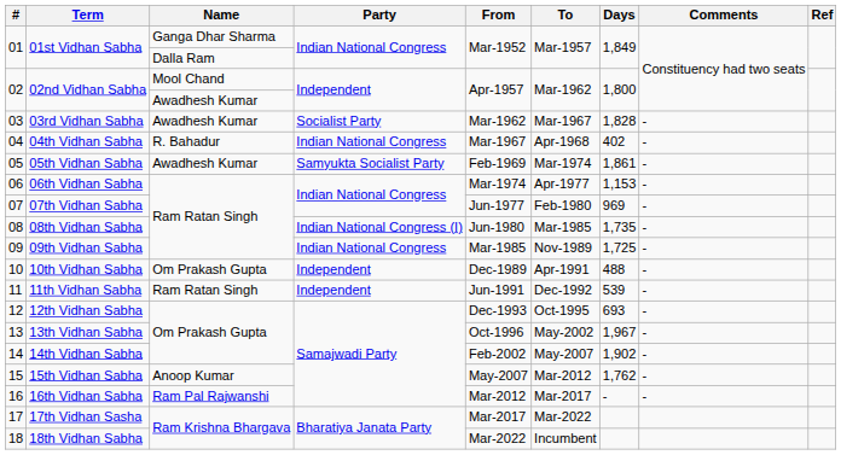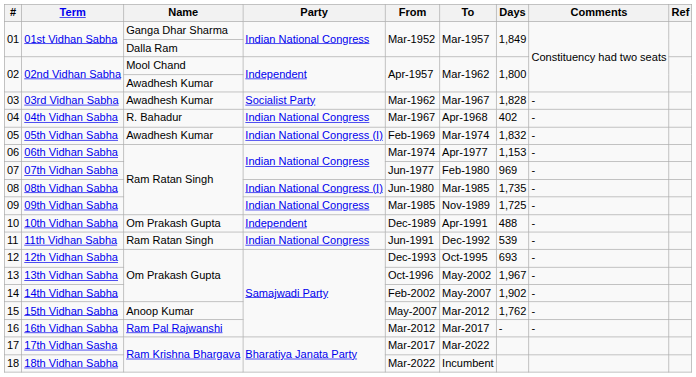 <table class="wikitable sortable">
 <tr>
 <th>#</th>
 <th><a href='#'>Term</a></th>
 <th>Name</th>
 <th>Party</th>
 <th>From</th>
 <th>To</th>
 <th>Days</th>
 <th>Comments</th>
 <th>Ref</th>
 </tr>
 <tr>
 <td rowspan="2">01</td>
 <td rowspan="2"><a href='#'>01st Vidhan Sabha</a></td>
 <td>Ganga Dhar Sharma</td>
 <td rowspan="2"><a href='#'>Indian National Congress</a></td>
 <td rowspan="2">Mar-1952</td>
 <td rowspan="2">Mar-1957</td>
 <td rowspan="2">1,849</td>
 <td rowspan="4">Constituency had two seats</td>
 <td rowspan="2"></td>
 </tr>
 <tr>
 <td>Dalla Ram</td>
 </tr>
 <tr>
 <td rowspan="2">02</td>
 <td rowspan="2"><a href='#'>02nd Vidhan Sabha</a></td>
 <td>Mool Chand</td>
 <td rowspan="2"><a href='#'>Independent</a></td>
 <td rowspan="2">Apr-1957</td>
 <td rowspan="2">Mar-1962</td>
 <td rowspan="2">1,800</td>
 <td rowspan="2"></td>
 </tr>
 <tr>
 <td>Awadhesh Kumar</td>
 </tr>
 <tr>
 <td>03</td>
 <td><a href='#'>03rd Vidhan Sabha</a></td>
 <td>Awadhesh Kumar</td>
 <td><a href='#'>Socialist Party</a></td>
 <td>Mar-1962</td>
 <td>Mar-1967</td>
 <td>1,828</td>
 <td>-</td>
 <td></td>
 </tr>
 <tr>
 <td>04</td>
 <td><a href='#'>04th Vidhan Sabha</a></td>
 <td>R. Bahadur</td>
 <td><a href='#'>Indian National Congress</a></td>
 <td>Mar-1967</td>
 <td>Apr-1968</td>
 <td>402</td>
 <td>-</td>
 <td></td>
 </tr>
 <tr>
 <td>05</td>
 <td><a href='#'>05th Vidhan Sabha</a></td>
 <td>Awadhesh Kumar</td>
-<td><a href='#'>Samyukta Socialist Party</a></td>
+<td><a href='#'>Indian National Congress (I)</a></td>
 <td>Feb-1969</td>
 <td>Mar-1974</td>
-<td>1,861</td>
+<td>1,832</td>
 <td>-</td>
 <td></td>
 </tr>
 <tr>
 <td>06</td>
 <td><a href='#'>06th Vidhan Sabha</a></td>
 <td rowspan="4">Ram Ratan Singh</td>
 <td rowspan="2"><a href='#'>Indian National Congress</a></td>
 <td>Mar-1974</td>
 <td>Apr-1977</td>
 <td>1,153</td>
 <td>-</td>
 <td></td>
 </tr>
 <tr>
 <td>07</td>
 <td><a href='#'>07th Vidhan Sabha</a></td>
 <td>Jun-1977</td>
 <td>Feb-1980</td>
 <td>969</td>
 <td>-</td>
 <td></td>
 </tr>
 <tr>
 <td>08</td>
 <td><a href='#'>08th Vidhan Sabha</a></td>
 <td><a href='#'>Indian National Congress (I)</a></td>
 <td>Jun-1980</td>
 <td>Mar-1985</td>
 <td>1,735</td>
 <td>-</td>
 <td></td>
 </tr>
 <tr>
 <td>09</td>
 <td><a href='#'>09th Vidhan Sabha</a></td>
 <td><a href='#'>Indian National Congress</a></td>
 <td>Mar-1985</td>
 <td>Nov-1989</td>
 <td>1,725</td>
 <td>-</td>
 <td></td>
 </tr>
 <tr>
 <td>10</td>
 <td><a href='#'>10th Vidhan Sabha</a></td>
 <td>Om Prakash Gupta</td>
 <td><a href='#'>Independent</a></td>
 <td>Dec-1989</td>
 <td>Apr-1991</td>
 <td>488</td>
 <td>-</td>
 <td></td>
 </tr>
 <tr>
 <td>11</td>
 <td><a href='#'>11th Vidhan Sabha</a></td>
 <td>Ram Ratan Singh</td>
-<td><a href='#'>Independent</a></td>
+<td><a href='#'>Indian National Congress</a></td>
 <td>Jun-1991</td>
 <td>Dec-1992</td>
 <td>539</td>
 <td>-</td>
 <td></td>
 </tr>
 <tr>
 <td>12</td>
 <td><a href='#'>12th Vidhan Sabha</a></td>
 <td rowspan="3">Om Prakash Gupta</td>
 <td rowspan="5"><a href='#'>Samajwadi Party</a></td>
 <td>Dec-1993</td>
 <td>Oct-1995</td>
 <td>693</td>
 <td>-</td>
 <td></td>
 </tr>
 <tr>
 <td>13</td>
 <td><a href='#'>13th Vidhan Sabha</a></td>
 <td>Oct-1996</td>
 <td>May-2002</td>
 <td>1,967</td>
 <td>-</td>
 <td></td>
 </tr>
 <tr>
 <td>14</td>
 <td><a href='#'>14th Vidhan Sabha</a></td>
 <td>Feb-2002</td>
 <td>May-2007</td>
 <td>1,902</td>
 <td>-</td>
 <td></td>
 </tr>
 <tr>
 <td>15</td>
 <td><a href='#'>15th Vidhan Sabha</a></td>
 <td>Anoop Kumar</td>
 <td>May-2007</td>
 <td>Mar-2012</td>
 <td>1,762</td>
 <td>-</td>
 <td></td>
 </tr>
 <tr>
 <td>16</td>
 <td><a href='#'>16th Vidhan Sabha</a></td>
 <td><a href='#'>Ram Pal Rajwanshi</a></td>
 <td>Mar-2012</td>
 <td>Mar-2017</td>
 <td>-</td>
 <td>-</td>
 <td></td>
 </tr>
 <tr>
 <td>17</td>
 <td><a href='#'>17th Vidhan Sasha</a></td>
 <td rowspan="2"><a href='#'>Ram Krishna Bhargava</a></td>
 <td rowspan="2"><a href='#'>Bharatiya Janata Party</a></td>
 <td>Mar-2017</td>
 <td>Mar-2022</td>
 <td></td>
 <td></td>
 <td></td>
 </tr>
 <tr>
 <td>18</td>
 <td><a href='#'>18th Vidhan Sabha</a></td>
 <td>Mar-2022</td>
 <td>Incumbent</td>
 <td></td>
 <td></td>
 <td></td>
 </tr>
 </table>
